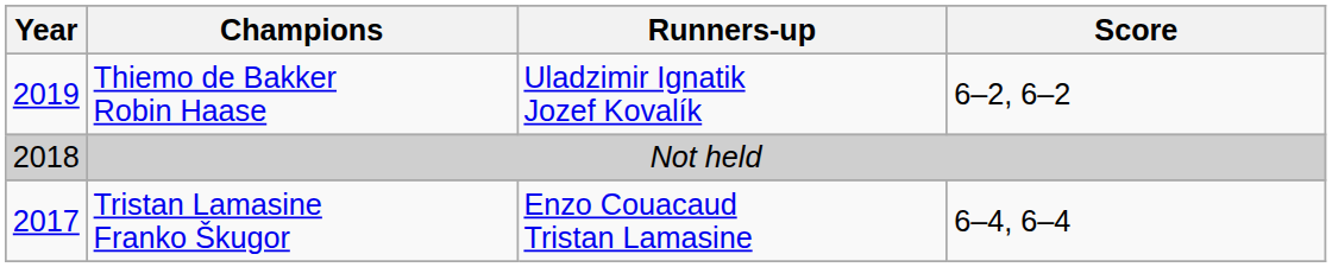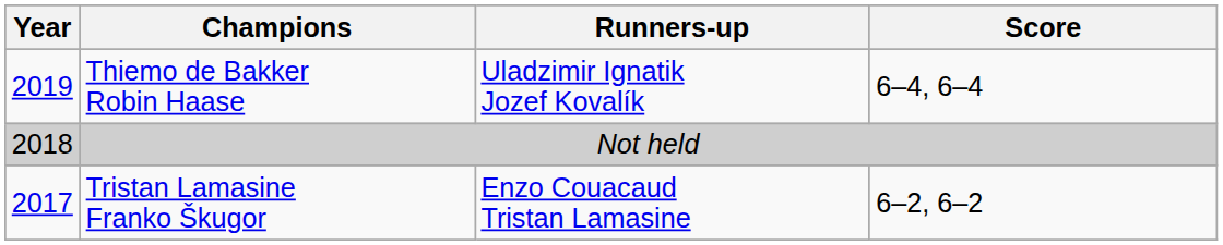 <table class="wikitable" style="font-size:90%">
 <tr>
 <th>Year</th>
 <th width="200">Champions</th>
 <th width="200">Runners-up</th>
 <th width="175">Score</th>
 </tr>
 <tr>
 <td><a href='#'>2019</a></td>
 <td> <a href='#'>Thiemo de Bakker</a><br> <a href='#'>Robin Haase</a></td>
 <td> <a href='#'>Uladzimir Ignatik</a><br> <a href='#'>Jozef Kovalík</a></td>
-<td>6–2, 6–2</td>
+<td>6–4, 6–4</td>
 </tr>
 <tr>
 <td style="background:#cfcfcf">2018</td>
 <td colspan=3 align=center style="background:#cfcfcf"><em>Not held</em></td>
 </tr>
 <tr>
 <td><a href='#'>2017</a></td>
 <td> <a href='#'>Tristan Lamasine</a><br> <a href='#'>Franko Škugor</a></td>
 <td> <a href='#'>Enzo Couacaud</a><br> <a href='#'>Tristan Lamasine</a></td>
-<td>6–4, 6–4</td>
+<td>6–2, 6–2</td>
 </tr>
 </table>
